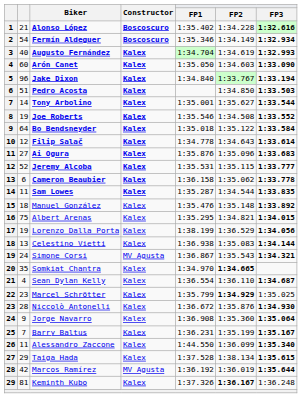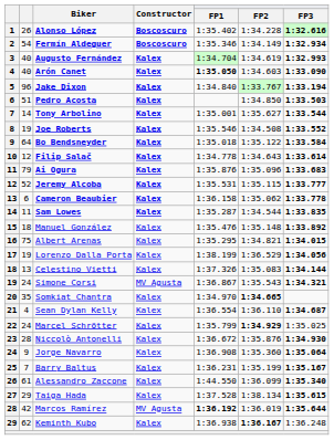 <table class="wikitable sortable" style="font-size: 85%;">
 <tr>
 <th rowspan="2"></th>
 <th rowspan="2"></th>
 <th rowspan="2">Biker</th>
 <th rowspan="2">Constructor</th>
 <th colspan="3" style="background:#eaecf0; text-align:center;"></th>
 </tr>
 <tr>
 <th scope="col">FP1</th>
 <th scope="col">FP2</th>
 <th scope="col">FP3</th>
 </tr>
 <tr>
 <th scope="row">1</th>
-<td align="center">21</td>
+<td align="center">26</td>
 <td><strong> <a href='#'>Alonso López</a></strong></td>
 <td><strong><a href='#'>Boscoscuro</a></strong></td>
 <td>1:35.402</td>
 <td>1:34.228</td>
 <td style="background:#ccffcc;"><strong>1:32.616</strong></td>
 </tr>
 <tr>
 <th scope="row">2</th>
 <td align="center">54</td>
 <td><strong></strong> <strong><a href='#'>Fermín Aldeguer</a></strong></td>
 <td><strong><a href='#'>Boscoscuro</a></strong></td>
 <td>1:35.346</td>
 <td>1:34.149</td>
 <td><strong>1:32.934</strong></td>
 </tr>
 <tr>
 <th scope="row">3</th>
 <td align="center">40</td>
 <td><strong> <a href='#'> Augusto Fernández</a></strong></td>
 <td><strong><a href='#'>Kalex</a></strong></td>
 <td style="background:#ccffcc;">1:34.704</td>
 <td>1:34.619</td>
 <td><strong>1:32.993</strong></td>
 </tr>
 <tr>
 <th scope="row">4</th>
-<td align="center">60</td>
+<td align="center">40</td>
 <td><strong> <a href='#'>Arón Canet</a></strong></td>
 <td><strong><a href='#'>Kalex</a></strong></td>
-<td>1:35.050</td>
+<td><strong>1:35.050</strong></td>
 <td>1:34.603</td>
 <td><strong>1:33.090</strong></td>
 </tr>
 <tr>
 <th scope="row">5</th>
 <td align="center">96</td>
 <td><strong></strong> <strong><a href='#'>Jake Dixon</a></strong></td>
 <td><strong><a href='#'>Kalex</a></strong></td>
 <td>1:34.840</td>
 <td style="background:#ccffcc;">1:33.767</td>
 <td><strong>1:33.194</strong></td>
 </tr>
 <tr>
 <th scope="row">6</th>
 <td align="center">51</td>
 <td><strong> <a href='#'>Pedro Acosta</a></strong></td>
 <td><strong><a href='#'>Kalex</a></strong></td>
 <td></td>
 <td>1:34.850</td>
 <td><strong>1:33.503</strong></td>
 </tr>
 <tr>
 <th scope="row">7</th>
 <td align="center">14</td>
 <td><strong> <a href='#'>Tony Arbolino</a></strong></td>
 <td><strong><a href='#'>Kalex</a></strong></td>
 <td>1:35.001</td>
 <td>1:35.627</td>
 <td><strong>1:33.544</strong></td>
 </tr>
 <tr>
 <th scope="row">8</th>
 <td align="center">19</td>
 <td><strong> <a href='#'>Joe Roberts</a></strong></td>
 <td><strong><a href='#'>Kalex</a></strong></td>
 <td>1:35.546</td>
 <td>1:34.508</td>
 <td><strong>1:33.552</strong></td>
 </tr>
 <tr>
 <th scope="row">9</th>
 <td align="center">64</td>
 <td><strong></strong> <strong><a href='#'>Bo Bendsneyder</a></strong></td>
 <td><strong><a href='#'>Kalex</a></strong></td>
 <td>1:35.018</td>
 <td>1:35.122</td>
 <td><strong>1:33.584</strong></td>
 </tr>
 <tr>
 <th scope="row">10</th>
 <td align="center">12</td>
 <td><strong></strong> <strong><a href='#'>Filip Salač</a></strong></td>
 <td><strong><a href='#'>Kalex</a></strong></td>
 <td>1:34.778</td>
 <td>1:34.643</td>
 <td><strong>1:33.614</strong></td>
 </tr>
 <tr>
 <th scope="row">11</th>
-<td align="center">27</td>
+<td align="center">79</td>
 <td> <strong><a href='#'>Ai Ogura</a></strong></td>
 <td><strong><a href='#'>Kalex</a></strong></td>
 <td>1:35.876</td>
 <td>1:35.096</td>
 <td><strong>1:33.683</strong></td>
 </tr>
 <tr>
 <th scope="row">12</th>
 <td align="center">52</td>
 <td> <strong><a href='#'>Jeremy Alcoba</a></strong></td>
 <td><strong><a href='#'>Kalex</a></strong></td>
 <td>1:35.531</td>
 <td>1:35.115</td>
 <td><strong>1:33.777</strong></td>
 </tr>
 <tr>
 <th scope="row">13</th>
 <td align="center">6</td>
 <td> <strong><a href='#'>Cameron Beaubier</a></strong></td>
 <td><strong><a href='#'>Kalex</a></strong></td>
 <td>1:36.158</td>
 <td>1:35.062</td>
 <td><strong>1:33.778</strong></td>
 </tr>
 <tr>
 <th scope="row">14</th>
 <td align="center">11</td>
 <td> <strong><a href='#'>Sam Lowes</a></strong></td>
 <td><strong><a href='#'>Kalex</a></strong></td>
 <td>1:35.287</td>
 <td>1:34.544</td>
 <td><strong>1:33.835</strong></td>
 </tr>
 <tr>
 <th scope="row">15</th>
 <td align="center">18</td>
 <td> <a href='#'>Manuel González</a></td>
 <td><a href='#'>Kalex</a></td>
 <td>1:35.476</td>
 <td>1:35.148</td>
 <td><strong>1:33.892</strong></td>
 </tr>
 <tr>
 <th scope="row">16</th>
 <td align="center">75</td>
 <td> <a href='#'>Albert Arenas</a></td>
 <td><a href='#'>Kalex</a></td>
 <td>1:35.295</td>
 <td>1:34.821</td>
 <td><strong>1:34.015</strong></td>
 </tr>
 <tr>
 <th scope="row">17</th>
 <td align="center">19</td>
 <td> <a href='#'>Lorenzo Dalla Porta</a></td>
 <td><a href='#'>Kalex</a></td>
 <td>1:38.199</td>
 <td>1:36.529</td>
 <td><strong>1:34.056</strong></td>
 </tr>
 <tr>
 <th scope="row">18</th>
 <td align="center">13</td>
 <td> <a href='#'>Celestino Vietti</a></td>
 <td><a href='#'>Kalex</a></td>
-<td>1:36.938</td>
+<td>1:37.326</td>
 <td>1:35.083</td>
 <td><strong>1:34.144</strong></td>
 </tr>
 <tr>
 <th scope="row">19</th>
 <td align="center">24</td>
 <td> <a href='#'>Simone Corsi</a></td>
 <td><a href='#'>MV Agusta</a></td>
 <td>1:36.867</td>
 <td>1:35.543</td>
 <td><strong>1:34.321</strong></td>
 </tr>
 <tr>
 <th scope="row">20</th>
 <td align="center">35</td>
 <td> <a href='#'>Somkiat Chantra</a></td>
 <td><a href='#'>Kalex</a></td>
 <td>1:34.970</td>
 <td><strong>1:34.665</strong></td>
 <td></td>
 </tr>
 <tr>
 <th scope="row">21</th>
 <td align="center">4</td>
 <td> <a href='#'>Sean Dylan Kelly</a></td>
 <td><a href='#'>Kalex</a></td>
 <td>1:36.554</td>
 <td>1:36.110</td>
 <td><strong>1:34.687</strong></td>
 </tr>
 <tr>
 <th scope="row">22</th>
-<td align="center">23</td>
+<td align="center">24</td>
 <td> <a href='#'>Marcel Schrötter</a></td>
 <td><a href='#'>Kalex</a></td>
 <td>1:35.799</td>
 <td><strong>1:34.929</strong></td>
 <td>1:35.025</td>
 </tr>
 <tr>
 <th scope="row">23</th>
 <td align="center">28</td>
 <td> <a href='#'>Niccolò Antonelli</a></td>
 <td><a href='#'>Kalex</a></td>
 <td>1:36.672</td>
 <td>1:35.876</td>
 <td><strong>1:34.930</strong></td>
 </tr>
 <tr>
 <th scope="row">24</th>
 <td align="center">9</td>
 <td> <a href='#'>Jorge Navarro</a></td>
 <td><a href='#'>Kalex</a></td>
 <td>1:36.908</td>
 <td>1:35.360</td>
 <td><strong>1:35.064</strong></td>
 </tr>
 <tr>
 <th scope="row">25</th>
 <td align="center">7</td>
 <td> <a href='#'>Barry Baltus</a></td>
 <td><a href='#'>Kalex</a></td>
 <td>1:36.231</td>
 <td>1:35.199</td>
 <td><strong>1:35.167</strong></td>
 </tr>
 <tr>
 <th scope="row">26</th>
-<td align="center">11</td>
+<td align="center">61</td>
 <td> <a href='#'>Alessandro Zaccone</a></td>
 <td><a href='#'>Kalex</a></td>
 <td>1:44.550</td>
 <td>1:36.099</td>
 <td><strong>1:35.340</strong></td>
 </tr>
 <tr>
 <th scope="row">27</th>
 <td align="center">29</td>
 <td> <a href='#'>Taiga Hada</a></td>
 <td><a href='#'>Kalex</a></td>
 <td>1:37.528</td>
 <td>1:38.134</td>
 <td><strong>1:35.615</strong></td>
 </tr>
 <tr>
 <th scope="row">28</th>
 <td align="center">42</td>
 <td> <a href='#'>Marcos Ramírez</a></td>
 <td><a href='#'>MV Agusta</a></td>
-<td>1:36.192</td>
+<td><strong>1:36.192</strong></td>
 <td>1:36.019</td>
 <td><strong>1:35.644</strong></td>
 </tr>
 <tr>
 <th scope="row">29</th>
-<td align="center">81</td>
+<td align="center">62</td>
 <td> <a href='#'>Keminth Kubo</a></td>
 <td><a href='#'>Kalex</a></td>
-<td>1:37.326</td>
+<td>1:36.938</td>
 <td><strong>1:36.167</strong></td>
 <td>1:36.248</td>
 </tr>
 <tr>
 <th colspan="7"></th>
 </tr>
 </table>
